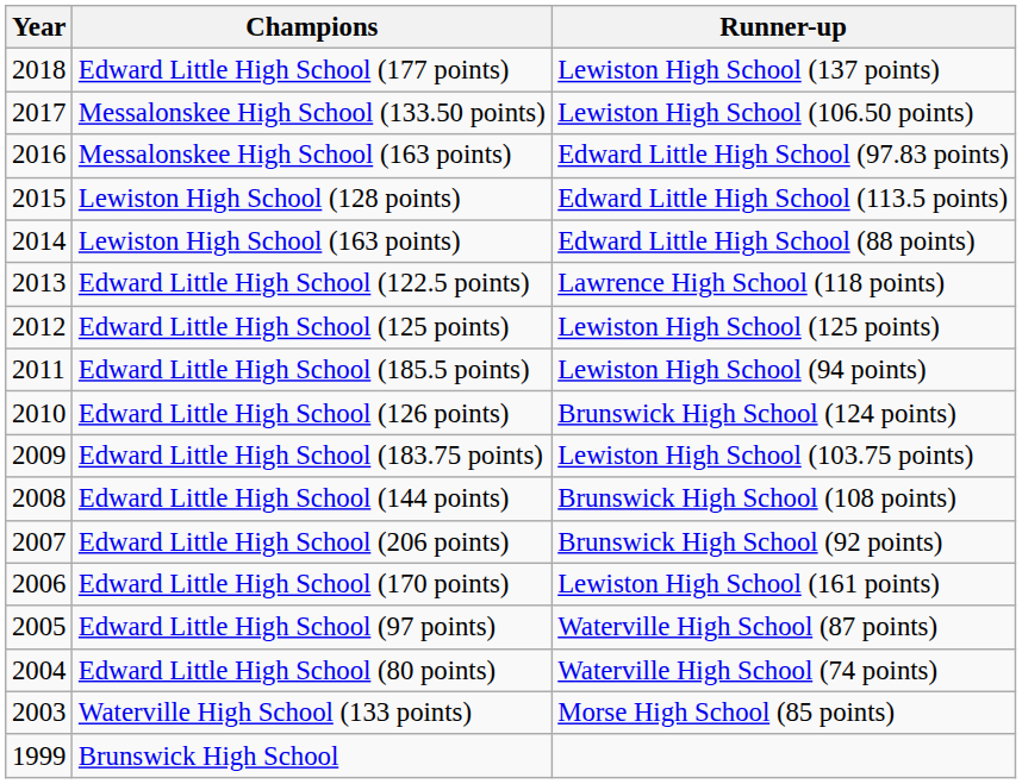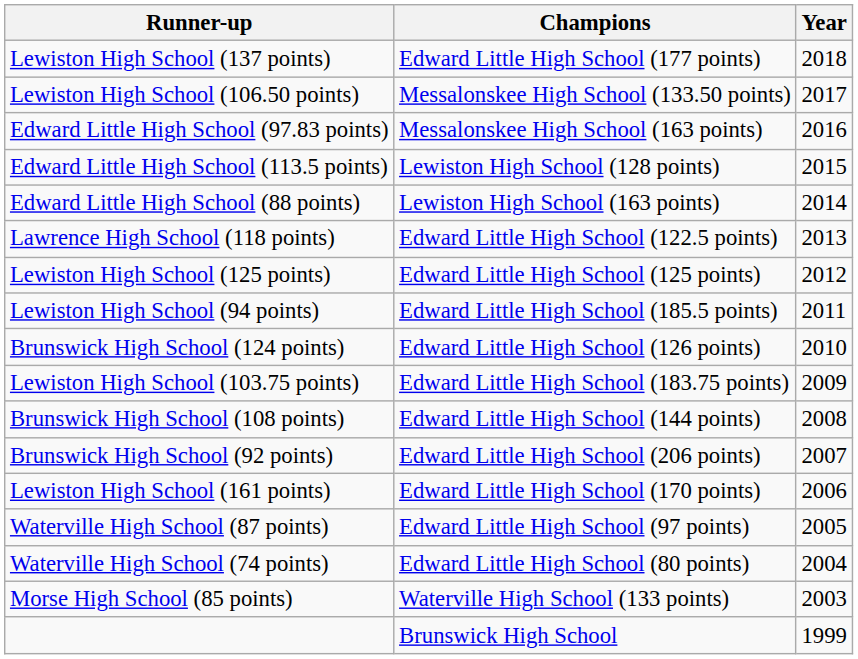 <table class="wikitable" border="1">
 <tr>
+<th>Runner-up</th>
+<th>Champions</th>
 <th>Year</th>
-<th>Champions</th>
-<th>Runner-up</th>
 </tr>
 <tr>
+<td><a href='#'>Lewiston High School</a> (137 points)</td>
+<td><a href='#'>Edward Little High School</a> (177 points)</td>
 <td>2018</td>
-<td><a href='#'>Edward Little High School</a> (177 points)</td>
-<td><a href='#'>Lewiston High School</a> (137 points)</td>
 </tr>
 <tr>
+<td><a href='#'>Lewiston High School</a> (106.50 points)</td>
+<td><a href='#'>Messalonskee High School</a> (133.50 points)</td>
 <td>2017</td>
-<td><a href='#'>Messalonskee High School</a> (133.50 points)</td>
-<td><a href='#'>Lewiston High School</a> (106.50 points)</td>
 </tr>
 <tr>
+<td><a href='#'>Edward Little High School</a> (97.83 points)</td>
+<td><a href='#'>Messalonskee High School</a> (163 points)</td>
 <td>2016</td>
-<td><a href='#'>Messalonskee High School</a> (163 points)</td>
-<td><a href='#'>Edward Little High School</a> (97.83 points)</td>
 </tr>
 <tr>
+<td><a href='#'>Edward Little High School</a> (113.5 points)</td>
+<td><a href='#'>Lewiston High School</a> (128 points)</td>
 <td>2015</td>
-<td><a href='#'>Lewiston High School</a> (128 points)</td>
-<td><a href='#'>Edward Little High School</a> (113.5 points)</td>
 </tr>
 <tr>
+<td><a href='#'>Edward Little High School</a> (88 points)</td>
+<td><a href='#'>Lewiston High School</a> (163 points)</td>
 <td>2014</td>
-<td><a href='#'>Lewiston High School</a> (163 points)</td>
-<td><a href='#'>Edward Little High School</a> (88 points)</td>
 </tr>
 <tr>
+<td><a href='#'>Lawrence High School</a> (118 points)</td>
+<td><a href='#'>Edward Little High School</a> (122.5 points)</td>
 <td>2013</td>
-<td><a href='#'>Edward Little High School</a> (122.5 points)</td>
-<td><a href='#'>Lawrence High School</a> (118 points)</td>
 </tr>
 <tr>
+<td><a href='#'>Lewiston High School</a> (125 points)</td>
+<td><a href='#'>Edward Little High School</a> (125 points)</td>
 <td>2012</td>
-<td><a href='#'>Edward Little High School</a> (125 points)</td>
-<td><a href='#'>Lewiston High School</a> (125 points)</td>
 </tr>
 <tr>
+<td><a href='#'>Lewiston High School</a> (94 points)</td>
+<td><a href='#'>Edward Little High School</a> (185.5 points)</td>
 <td>2011</td>
-<td><a href='#'>Edward Little High School</a> (185.5 points)</td>
-<td><a href='#'>Lewiston High School</a> (94 points)</td>
 </tr>
 <tr>
+<td><a href='#'>Brunswick High School</a> (124 points)</td>
+<td><a href='#'>Edward Little High School</a> (126 points)</td>
 <td>2010</td>
-<td><a href='#'>Edward Little High School</a> (126 points)</td>
-<td><a href='#'>Brunswick High School</a> (124 points)</td>
 </tr>
 <tr>
+<td><a href='#'>Lewiston High School</a> (103.75 points)</td>
+<td><a href='#'>Edward Little High School</a> (183.75 points)</td>
 <td>2009</td>
-<td><a href='#'>Edward Little High School</a> (183.75 points)</td>
-<td><a href='#'>Lewiston High School</a> (103.75 points)</td>
 </tr>
 <tr>
+<td><a href='#'>Brunswick High School</a> (108 points)</td>
+<td><a href='#'>Edward Little High School</a> (144 points)</td>
 <td>2008</td>
-<td><a href='#'>Edward Little High School</a> (144 points)</td>
-<td><a href='#'>Brunswick High School</a> (108 points)</td>
 </tr>
 <tr>
+<td><a href='#'>Brunswick High School</a> (92 points)</td>
+<td><a href='#'>Edward Little High School</a> (206 points)</td>
 <td>2007</td>
-<td><a href='#'>Edward Little High School</a> (206 points)</td>
-<td><a href='#'>Brunswick High School</a> (92 points)</td>
 </tr>
 <tr>
+<td><a href='#'>Lewiston High School</a> (161 points)</td>
+<td><a href='#'>Edward Little High School</a> (170 points)</td>
 <td>2006</td>
-<td><a href='#'>Edward Little High School</a> (170 points)</td>
-<td><a href='#'>Lewiston High School</a> (161 points)</td>
 </tr>
 <tr>
+<td><a href='#'>Waterville High School</a> (87 points)</td>
+<td><a href='#'>Edward Little High School</a> (97 points)</td>
 <td>2005</td>
-<td><a href='#'>Edward Little High School</a> (97 points)</td>
-<td><a href='#'>Waterville High School</a> (87 points)</td>
 </tr>
 <tr>
+<td><a href='#'>Waterville High School</a> (74 points)</td>
+<td><a href='#'>Edward Little High School</a> (80 points)</td>
 <td>2004</td>
-<td><a href='#'>Edward Little High School</a> (80 points)</td>
-<td><a href='#'>Waterville High School</a> (74 points)</td>
 </tr>
 <tr>
+<td><a href='#'>Morse High School</a> (85 points)</td>
+<td><a href='#'>Waterville High School</a> (133 points)</td>
 <td>2003</td>
-<td><a href='#'>Waterville High School</a> (133 points)</td>
-<td><a href='#'>Morse High School</a> (85 points)</td>
 </tr>
 <tr>
+<td></td>
+<td><a href='#'>Brunswick High School</a></td>
 <td>1999</td>
-<td><a href='#'>Brunswick High School</a></td>
-<td></td>
 </tr>
 </table>
